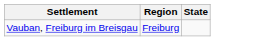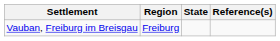 <table class="wikitable sortable">
 <tr>
 <th>Settlement</th>
 <th>Region</th>
 <th>State</th>
+<th>Reference(s)</th>
 </tr>
 <tr>
 <td><a href='#'>Vauban</a>, <a href='#'>Freiburg im Breisgau</a></td>
 <td><a href='#'>Freiburg</a></td>
 <td></td>
+<td></td>
 </tr>
 </table>
